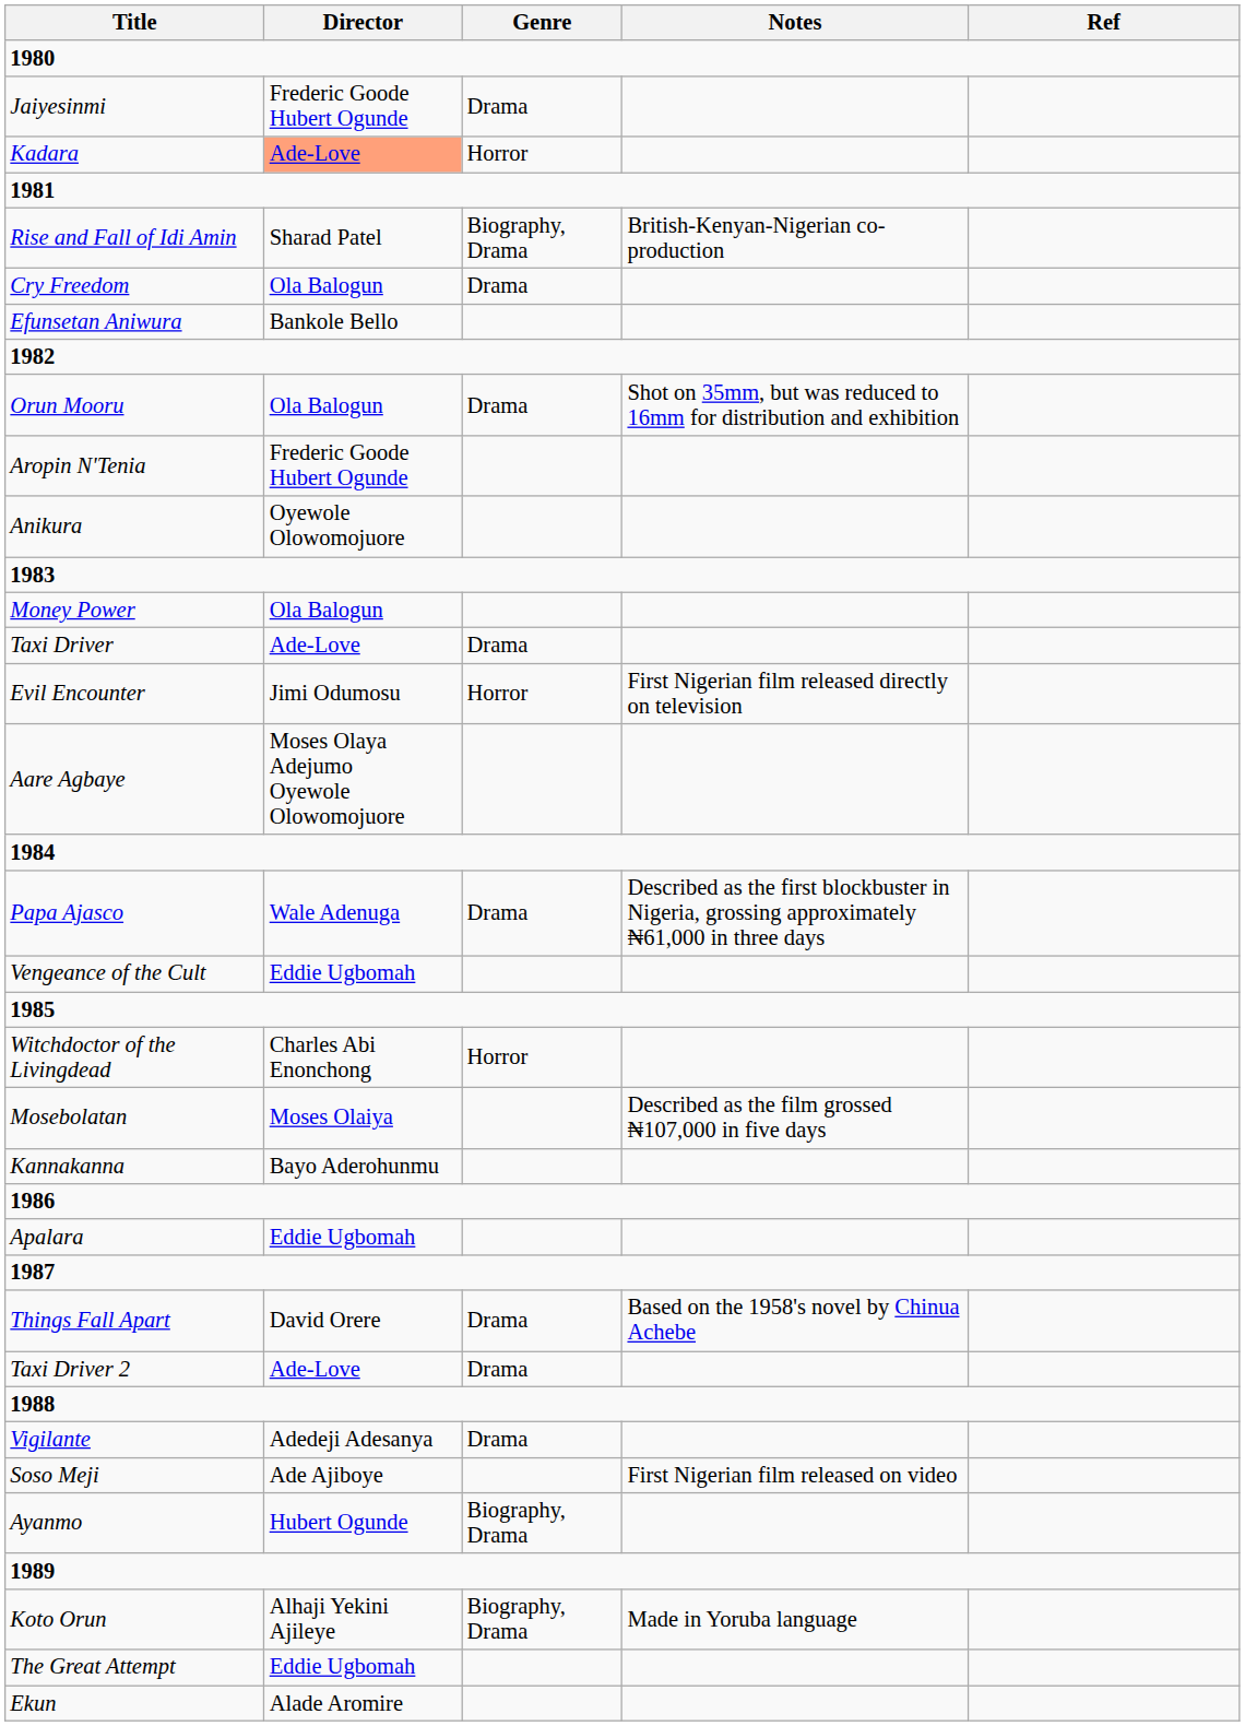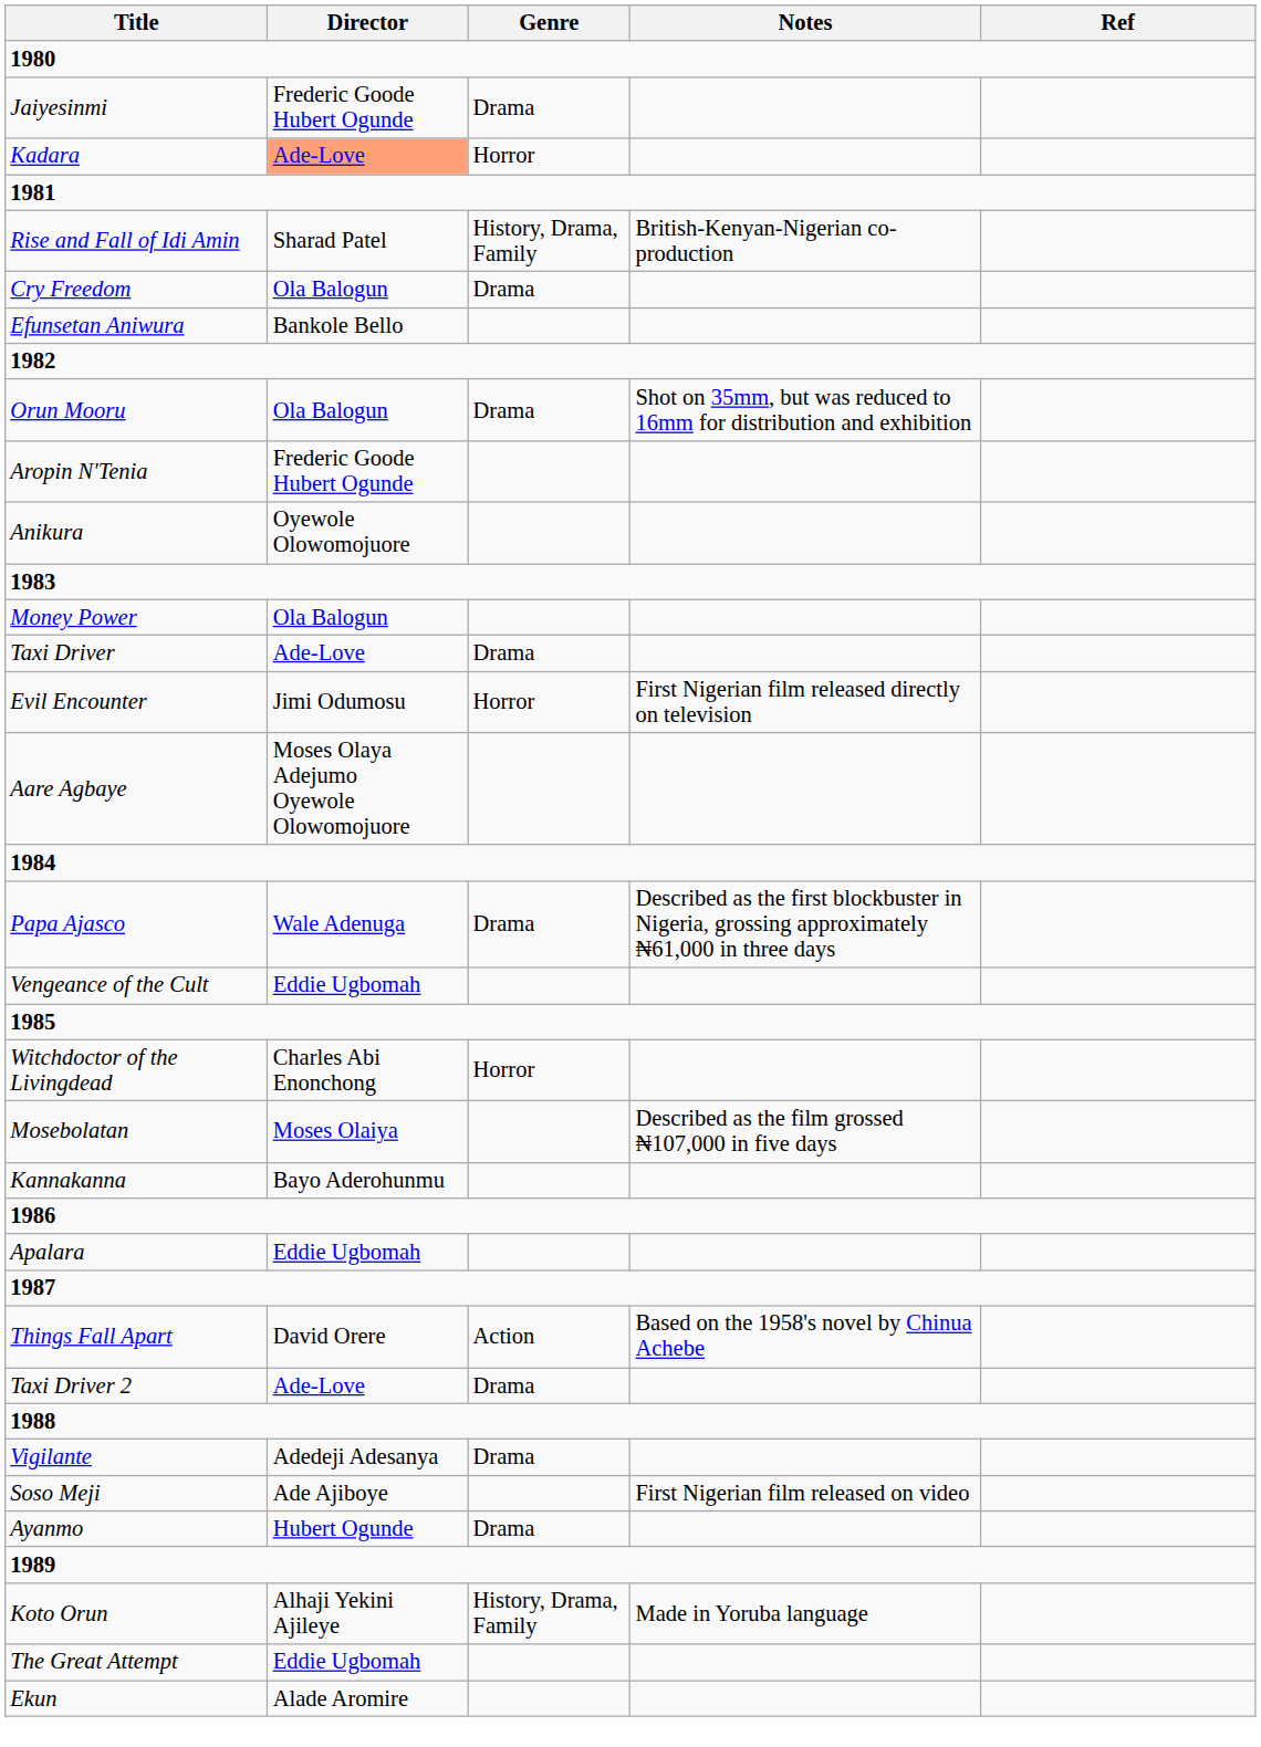 <table class="wikitable" width="100%">
 <tr>
 <th width="21%">Title</th>
 <th width="16%">Director</th>
 <th width="13%">Genre</th>
 <th width="28%">Notes</th>
 <th>Ref</th>
 </tr>
 <tr>
 <td colspan="5" ><strong>1980</strong></td>
 </tr>
 <tr>
 <td><em>Jaiyesinmi</em></td>
 <td>Frederic Goode<br><a href='#'>Hubert Ogunde</a></td>
 <td>Drama</td>
 <td></td>
 <td></td>
 </tr>
 <tr>
 <td><em><a href='#'>Kadara</a></em></td>
 <td style="background: lightsalmon;"><a href='#'>Ade-Love</a></td>
 <td>Horror</td>
 <td></td>
 <td></td>
 </tr>
 <tr>
 <td colspan="7" ><strong>1981</strong></td>
 </tr>
 <tr>
 <td><em><a href='#'>Rise and Fall of Idi Amin</a></em></td>
 <td>Sharad Patel</td>
-<td>Biography, Drama</td>
+<td>History, Drama, Family</td>
 <td>British-Kenyan-Nigerian co-production</td>
 <td></td>
 </tr>
 <tr>
 <td><em><a href='#'>Cry Freedom</a></em></td>
 <td><a href='#'>Ola Balogun</a></td>
 <td>Drama</td>
 <td></td>
 <td></td>
 </tr>
 <tr>
 <td><em><a href='#'>Efunsetan Aniwura</a></em></td>
 <td>Bankole Bello</td>
 <td></td>
 <td></td>
 <td></td>
 </tr>
 <tr>
 <td colspan="7" ><strong>1982</strong></td>
 </tr>
 <tr>
 <td><em><a href='#'>Orun Mooru</a></em></td>
 <td><a href='#'>Ola Balogun</a></td>
 <td>Drama</td>
 <td>Shot on <a href='#'>35mm</a>, but was reduced to <a href='#'>16mm</a> for distribution and exhibition</td>
 <td></td>
 </tr>
 <tr>
 <td><em>Aropin N'Tenia</em></td>
 <td>Frederic Goode<br><a href='#'>Hubert Ogunde</a></td>
 <td></td>
 <td></td>
 <td></td>
 </tr>
 <tr>
 <td><em>Anikura</em></td>
 <td>Oyewole Olowomojuore</td>
 <td></td>
 <td></td>
 <td></td>
 </tr>
 <tr>
 <td colspan="7" ><strong>1983</strong></td>
 </tr>
 <tr>
 <td><a href='#'><em>Money Power</em></a></td>
 <td><a href='#'>Ola Balogun</a></td>
 <td></td>
 <td></td>
 <td></td>
 </tr>
 <tr>
 <td><em>Taxi Driver</em></td>
 <td><a href='#'>Ade-Love</a></td>
 <td>Drama</td>
 <td></td>
 <td></td>
 </tr>
 <tr>
 <td><em>Evil Encounter</em></td>
 <td>Jimi Odumosu</td>
 <td>Horror</td>
 <td>First Nigerian film released directly on television</td>
 <td></td>
 </tr>
 <tr>
 <td><em>Aare Agbaye</em></td>
 <td>Moses Olaya Adejumo<br>Oyewole Olowomojuore</td>
 <td></td>
 <td></td>
 <td></td>
 </tr>
 <tr>
 <td colspan="5" ><strong>1984</strong></td>
 </tr>
 <tr>
 <td><em><a href='#'>Papa Ajasco</a></em></td>
 <td><a href='#'>Wale Adenuga</a></td>
 <td>Drama</td>
 <td>Described as the first blockbuster in Nigeria, grossing approximately ₦61,000 in three days</td>
 <td></td>
 </tr>
 <tr>
 <td><em>Vengeance of the Cult</em></td>
 <td><a href='#'>Eddie Ugbomah</a></td>
 <td></td>
 <td></td>
 <td></td>
 </tr>
 <tr>
 <td colspan="5" ><strong>1985</strong></td>
 </tr>
 <tr>
 <td><em>Witchdoctor of the Livingdead</em></td>
 <td>Charles Abi Enonchong</td>
 <td>Horror</td>
 <td></td>
 <td></td>
 </tr>
 <tr>
 <td><em>Mosebolatan</em></td>
 <td><a href='#'>Moses Olaiya</a></td>
 <td></td>
 <td>Described as the film grossed ₦107,000 in five days</td>
 <td></td>
 </tr>
 <tr>
 <td><em>Kannakanna</em></td>
 <td>Bayo Aderohunmu</td>
 <td></td>
 <td></td>
 <td></td>
 </tr>
 <tr>
 <td colspan="5" ><strong>1986</strong></td>
 </tr>
 <tr>
 <td><em>Apalara</em></td>
 <td><a href='#'>Eddie Ugbomah</a></td>
 <td></td>
 <td></td>
 <td></td>
 </tr>
 <tr>
 <td colspan="5" ><strong>1987</strong></td>
 </tr>
 <tr>
 <td><em><a href='#'>Things Fall Apart</a></em></td>
 <td>David Orere</td>
-<td>Drama</td>
+<td>Action</td>
 <td>Based on the 1958's novel by <a href='#'>Chinua Achebe</a></td>
 <td></td>
 </tr>
 <tr>
 <td><em>Taxi Driver 2</em></td>
 <td><a href='#'>Ade-Love</a></td>
 <td>Drama</td>
 <td></td>
 <td></td>
 </tr>
 <tr>
 <td colspan="5" ><strong>1988</strong></td>
 </tr>
 <tr>
 <td><em><a href='#'>Vigilante</a></em></td>
 <td>Adedeji Adesanya</td>
 <td>Drama</td>
 <td></td>
 <td></td>
 </tr>
 <tr>
 <td><em>Soso Meji</em></td>
 <td>Ade Ajiboye</td>
 <td></td>
 <td>First Nigerian film released on video</td>
 <td></td>
 </tr>
 <tr>
 <td><em>Ayanmo</em></td>
 <td><a href='#'>Hubert Ogunde</a></td>
-<td>Biography, Drama</td>
+<td>Drama</td>
 <td></td>
 <td></td>
 </tr>
 <tr>
 <td colspan="5" ><strong>1989</strong></td>
 </tr>
 <tr>
 <td><em>Koto Orun</em></td>
 <td>Alhaji Yekini Ajileye</td>
-<td>Biography, Drama</td>
+<td>History, Drama, Family</td>
 <td>Made in Yoruba language</td>
 <td></td>
 </tr>
 <tr>
 <td><em>The Great Attempt</em></td>
 <td><a href='#'>Eddie Ugbomah</a></td>
 <td></td>
 <td></td>
 <td></td>
 </tr>
 <tr>
 <td><em>Ekun</em></td>
 <td>Alade Aromire</td>
 <td></td>
 <td></td>
 <td></td>
 </tr>
 </table>
